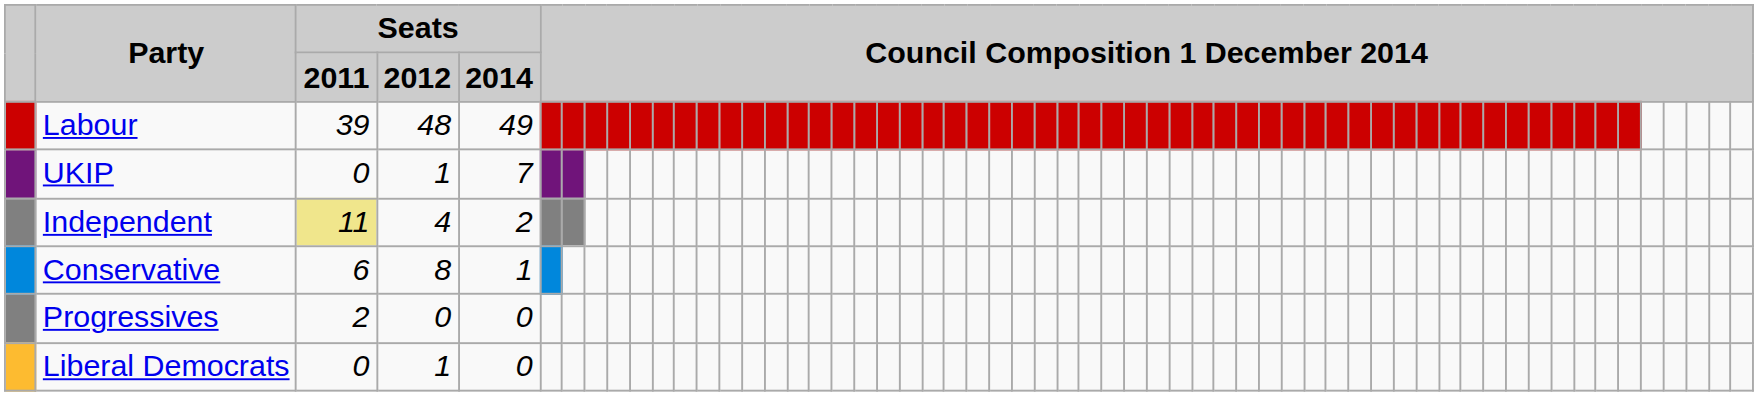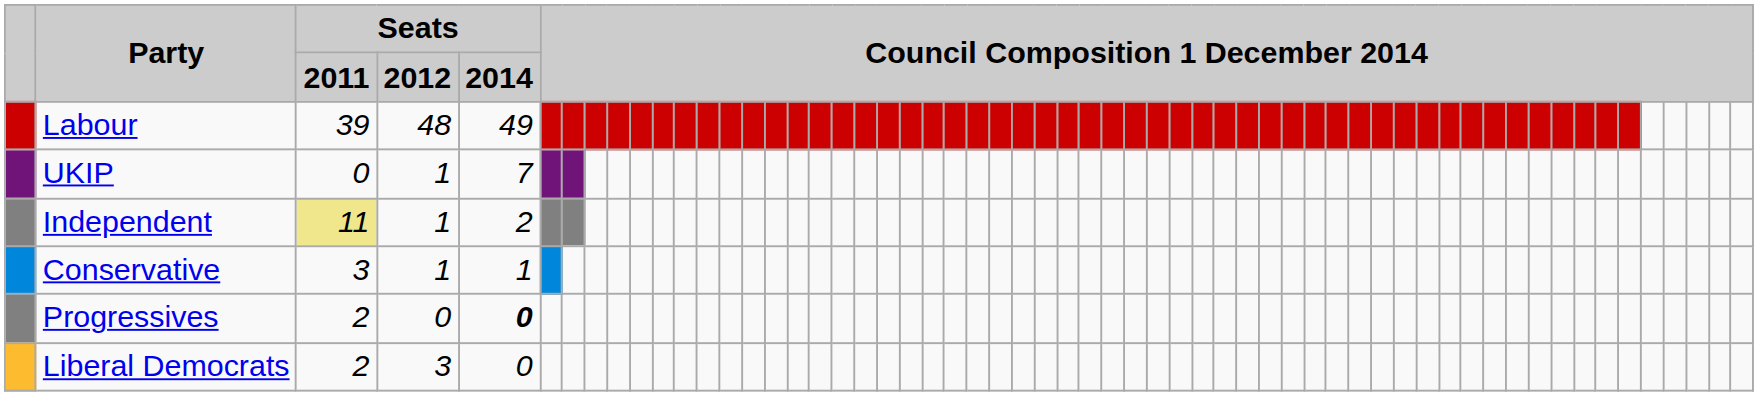 <table class="wikitable">
 <tr>
 <th style="background:#ccc" rowspan="2">  </th>
 <th style="background:#ccc" rowspan="2">Party</th>
 <th style="background:#ccc" colspan="3">Seats</th>
 <th style="background:#ccc" colspan="63" rowspan="2">Council Composition 1 December 2014</th>
 </tr>
 <tr>
 <th style="background:#ccc">2011</th>
 <th style="background:#ccc">2012</th>
 <th style="background:#ccc">2014</th>
 </tr>
 <tr>
 <td style="background:#c00"> </td>
 <td><a href='#'>Labour</a></td>
 <td style="text-align: right"><em>39</em></td>
 <td style="text-align: right"><em>48</em></td>
 <td style="text-align: right"><em>49</em></td>
 <td style="background:#c00"> </td>
 <td style="background:#c00"> </td>
 <td style="background:#c00"> </td>
 <td style="background:#c00"> </td>
 <td style="background:#c00"> </td>
 <td style="background:#c00"> </td>
 <td style="background:#c00"> </td>
 <td style="background:#c00"> </td>
 <td style="background:#c00"> </td>
 <td style="background:#c00"> </td>
 <td style="background:#c00"> </td>
 <td style="background:#c00"> </td>
 <td style="background:#c00"> </td>
 <td style="background:#c00"> </td>
 <td style="background:#c00"> </td>
 <td style="background:#c00"> </td>
 <td style="background:#c00"> </td>
 <td style="background:#c00"> </td>
 <td style="background:#c00"> </td>
 <td style="background:#c00"> </td>
 <td style="background:#c00"> </td>
 <td style="background:#c00"> </td>
 <td style="background:#c00"> </td>
 <td style="background:#c00"> </td>
 <td style="background:#c00"> </td>
 <td style="background:#c00"> </td>
 <td style="background:#c00"> </td>
 <td style="background:#c00"> </td>
 <td style="background:#c00"> </td>
 <td style="background:#c00"> </td>
 <td style="background:#c00"> </td>
 <td style="background:#c00"> </td>
 <td style="background:#c00"> </td>
 <td style="background:#c00"> </td>
 <td style="background:#c00"> </td>
 <td style="background:#c00"> </td>
 <td style="background:#c00"> </td>
 <td style="background:#c00"> </td>
 <td style="background:#c00"> </td>
 <td style="background:#c00"> </td>
 <td style="background:#c00"> </td>
 <td style="background:#c00"> </td>
 <td style="background:#c00"> </td>
 <td style="background:#c00"> </td>
 <td style="background:#c00"> </td>
 <td style="background:#c00"> </td>
 <td style="background:#c00"> </td>
 <td style="background:#c00"> </td>
 <td style="background:#c00"> </td>
 <td> </td>
 <td> </td>
 <td> </td>
 <td> </td>
 <td> </td>
 </tr>
 <tr>
 <td style="background:#70147A"> </td>
 <td><a href='#'>UKIP</a></td>
 <td style="text-align: right"><em>0</em></td>
 <td style="text-align: right"><em>1</em></td>
 <td style="text-align: right"><em>7</em></td>
 <td style="background:#70147A"> </td>
 <td style="background:#70147A"> </td>
 <td> </td>
 <td> </td>
 <td> </td>
 <td> </td>
 <td> </td>
 <td> </td>
 <td> </td>
 <td> </td>
 <td> </td>
 <td> </td>
 <td> </td>
 <td> </td>
 <td> </td>
 <td> </td>
 <td> </td>
 <td> </td>
 <td> </td>
 <td> </td>
 <td> </td>
 <td> </td>
 <td> </td>
 <td> </td>
 <td> </td>
 <td> </td>
 <td> </td>
 <td> </td>
 <td> </td>
 <td> </td>
 <td> </td>
 <td> </td>
 <td> </td>
 <td> </td>
 <td> </td>
 <td> </td>
 <td> </td>
 <td> </td>
 <td> </td>
 <td> </td>
 <td> </td>
 <td> </td>
 <td> </td>
 <td> </td>
 <td> </td>
 <td> </td>
 <td> </td>
 <td> </td>
 <td> </td>
 <td> </td>
 <td> </td>
 <td> </td>
 <td> </td>
 <td> </td>
 </tr>
 <tr>
 <td style="background:gray"> </td>
 <td><a href='#'>Independent</a></td>
 <td style="background: khaki; text-align: right"><em>11</em></td>
-<td style="text-align: right"><em>4</em></td>
+<td style="text-align: right"><em>1</em></td>
 <td style="text-align: right"><em>2</em></td>
 <td style="background:gray"> </td>
 <td style="background:gray"> </td>
 <td> </td>
 <td> </td>
 <td> </td>
 <td> </td>
 <td> </td>
 <td> </td>
 <td> </td>
 <td> </td>
 <td> </td>
 <td> </td>
 <td> </td>
 <td> </td>
 <td> </td>
 <td> </td>
 <td> </td>
 <td> </td>
 <td> </td>
 <td> </td>
 <td> </td>
 <td> </td>
 <td> </td>
 <td> </td>
 <td> </td>
 <td> </td>
 <td> </td>
 <td> </td>
 <td> </td>
 <td> </td>
 <td> </td>
 <td> </td>
 <td> </td>
 <td> </td>
 <td> </td>
 <td> </td>
 <td> </td>
 <td> </td>
 <td> </td>
 <td> </td>
 <td> </td>
 <td> </td>
 <td> </td>
 <td> </td>
 <td> </td>
 <td> </td>
 <td> </td>
 <td> </td>
 <td> </td>
 <td> </td>
 <td> </td>
 <td> </td>
 <td> </td>
 <td> </td>
 </tr>
 <tr>
 <td style="background:#0087DC"> </td>
 <td><a href='#'>Conservative</a></td>
-<td style="text-align: right"><em>6</em></td>
-<td style="text-align: right"><em>8</em></td>
+<td style="text-align: right"><em>3</em></td>
+<td style="text-align: right"><em>1</em></td>
 <td style="text-align: right"><em>1</em></td>
 <td style="background:#0087DC"> </td>
 <td> </td>
 <td> </td>
 <td> </td>
 <td> </td>
 <td> </td>
 <td> </td>
 <td> </td>
 <td> </td>
 <td> </td>
 <td> </td>
 <td> </td>
 <td> </td>
 <td> </td>
 <td> </td>
 <td> </td>
 <td> </td>
 <td> </td>
 <td> </td>
 <td> </td>
 <td> </td>
 <td> </td>
 <td> </td>
 <td> </td>
 <td> </td>
 <td> </td>
 <td> </td>
 <td> </td>
 <td> </td>
 <td> </td>
 <td> </td>
 <td> </td>
 <td> </td>
 <td> </td>
 <td> </td>
 <td> </td>
 <td> </td>
 <td> </td>
 <td> </td>
 <td> </td>
 <td> </td>
 <td> </td>
 <td> </td>
 <td> </td>
 <td> </td>
 <td> </td>
 <td> </td>
 <td> </td>
 <td> </td>
 <td> </td>
 <td> </td>
 <td> </td>
 <td> </td>
 <td> </td>
 </tr>
 <tr>
 <td style="background:#808080"> </td>
 <td><a href='#'>Progressives</a></td>
 <td style="text-align: right"><em>2</em></td>
 <td style="text-align: right"><em>0</em></td>
-<td style="text-align: right"><em>0</em></td>
+<td style="text-align: right"><strong><em>0</em></strong></td>
 <td> </td>
 <td> </td>
 <td> </td>
 <td> </td>
 <td> </td>
 <td> </td>
 <td> </td>
 <td> </td>
 <td> </td>
 <td> </td>
 <td> </td>
 <td> </td>
 <td> </td>
 <td> </td>
 <td> </td>
 <td> </td>
 <td> </td>
 <td> </td>
 <td> </td>
 <td> </td>
 <td> </td>
 <td> </td>
 <td> </td>
 <td> </td>
 <td> </td>
 <td> </td>
 <td> </td>
 <td> </td>
 <td> </td>
 <td> </td>
 <td> </td>
 <td> </td>
 <td> </td>
 <td> </td>
 <td> </td>
 <td> </td>
 <td> </td>
 <td> </td>
 <td> </td>
 <td> </td>
 <td> </td>
 <td> </td>
 <td> </td>
 <td> </td>
 <td> </td>
 <td> </td>
 <td> </td>
 <td> </td>
 <td> </td>
 <td> </td>
 <td> </td>
 <td> </td>
 <td> </td>
 <td> </td>
 </tr>
 <tr>
 <td style="background:#FDBB30"> </td>
 <td><a href='#'>Liberal Democrats</a></td>
-<td style="text-align: right"><em>0</em></td>
-<td style="text-align: right"><em>1</em></td>
+<td style="text-align: right"><em>2</em></td>
+<td style="text-align: right"><em>3</em></td>
 <td style="text-align: right"><em>0</em></td>
 <td> </td>
 <td> </td>
 <td> </td>
 <td> </td>
 <td> </td>
 <td> </td>
 <td> </td>
 <td> </td>
 <td> </td>
 <td> </td>
 <td> </td>
 <td> </td>
 <td> </td>
 <td> </td>
 <td> </td>
 <td> </td>
 <td> </td>
 <td> </td>
 <td> </td>
 <td> </td>
 <td> </td>
 <td> </td>
 <td> </td>
 <td> </td>
 <td> </td>
 <td> </td>
 <td> </td>
 <td> </td>
 <td> </td>
 <td> </td>
 <td> </td>
 <td> </td>
 <td> </td>
 <td> </td>
 <td> </td>
 <td> </td>
 <td> </td>
 <td> </td>
 <td> </td>
 <td> </td>
 <td> </td>
 <td> </td>
 <td> </td>
 <td> </td>
 <td> </td>
 <td> </td>
 <td> </td>
 <td> </td>
 <td> </td>
 <td> </td>
 <td> </td>
 <td> </td>
 <td> </td>
 <td> </td>
 </tr>
 </table>
